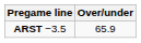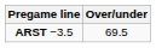 <table class="wikitable">
 <tr align="center">
 <th style=>Pregame line</th>
 <th style=>Over/under</th>
 </tr>
 <tr align="center">
 <td><strong>ARST</strong> −3.5</td>
-<td>65.9</td>
+<td>69.5</td>
 </tr>
 </table>
